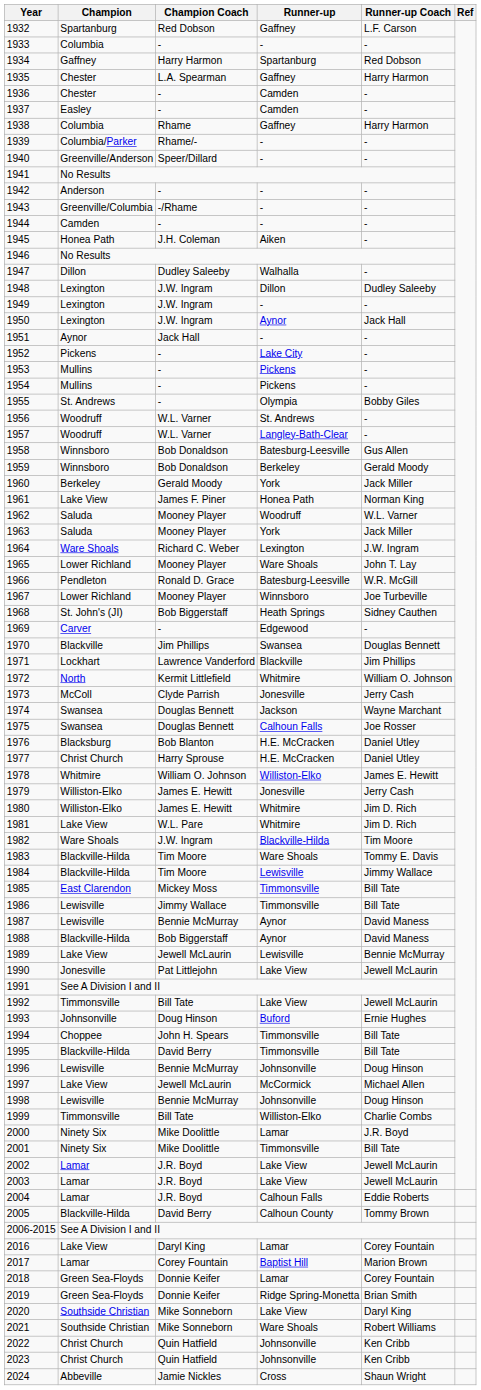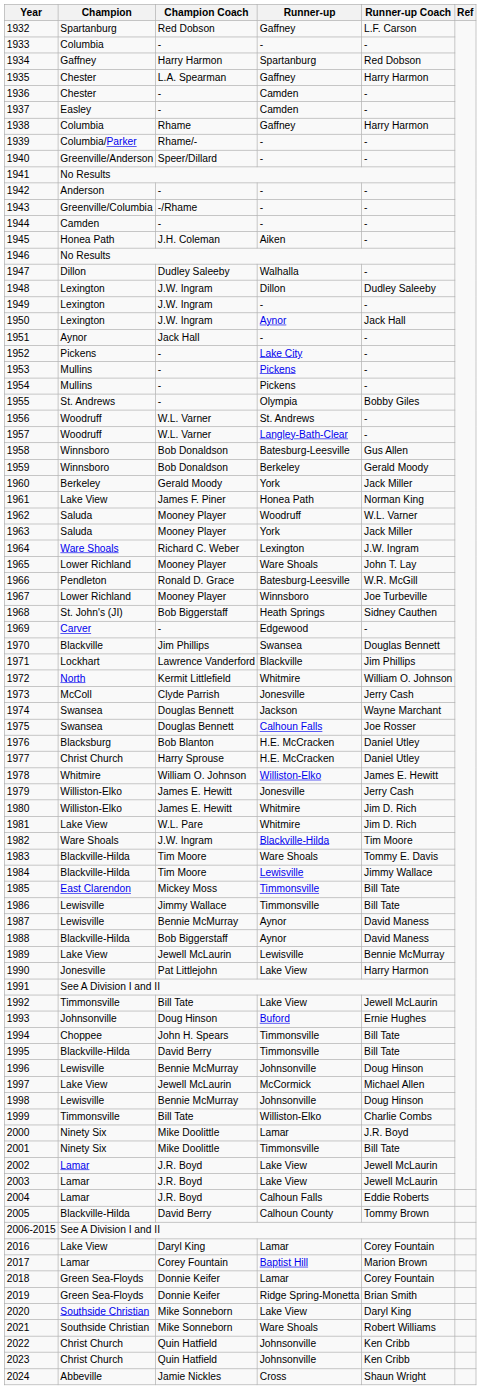 <table class="wikitable sortable">
 <tr>
 <th scope="col">Year</th>
 <th scope="col">Champion</th>
 <th scope="col">Champion Coach</th>
 <th scope="col">Runner-up</th>
 <th scope="col">Runner-up Coach</th>
 <th scope="col">Ref</th>
 </tr>
 <tr>
 <td>1932</td>
 <td>Spartanburg</td>
 <td>Red Dobson</td>
 <td>Gaffney</td>
 <td>L.F. Carson</td>
 </tr>
 <tr>
 <td>1933</td>
 <td>Columbia</td>
 <td>-</td>
 <td>-</td>
 <td>-</td>
 </tr>
 <tr>
 <td>1934</td>
 <td>Gaffney</td>
 <td>Harry Harmon</td>
 <td>Spartanburg</td>
 <td>Red Dobson</td>
 </tr>
 <tr>
 <td>1935</td>
 <td>Chester</td>
 <td>L.A. Spearman</td>
 <td>Gaffney</td>
 <td>Harry Harmon</td>
 </tr>
 <tr>
 <td>1936</td>
 <td>Chester</td>
 <td>-</td>
 <td>Camden</td>
 <td>-</td>
 </tr>
 <tr>
 <td>1937</td>
 <td>Easley</td>
 <td>-</td>
 <td>Camden</td>
 <td>-</td>
 </tr>
 <tr>
 <td>1938</td>
 <td>Columbia</td>
 <td>Rhame</td>
 <td>Gaffney</td>
 <td>Harry Harmon</td>
 </tr>
 <tr>
 <td>1939</td>
 <td>Columbia/<a href='#'>Parker</a></td>
 <td>Rhame/-</td>
 <td>-</td>
 <td>-</td>
 </tr>
 <tr>
 <td>1940</td>
 <td>Greenville/Anderson</td>
 <td>Speer/Dillard</td>
 <td>-</td>
 <td>-</td>
 </tr>
 <tr>
 <td>1941</td>
 <td colspan="4">No Results</td>
 </tr>
 <tr>
 <td>1942</td>
 <td>Anderson</td>
 <td>-</td>
 <td>-</td>
 <td>-</td>
 </tr>
 <tr>
 <td>1943</td>
 <td>Greenville/Columbia</td>
 <td>-/Rhame</td>
 <td>-</td>
 <td>-</td>
 </tr>
 <tr>
 <td>1944</td>
 <td>Camden</td>
 <td>-</td>
 <td>-</td>
 <td>-</td>
 </tr>
 <tr>
 <td>1945</td>
 <td>Honea Path</td>
 <td>J.H. Coleman</td>
 <td>Aiken</td>
 <td>-</td>
 </tr>
 <tr>
 <td>1946</td>
 <td colspan="4">No Results</td>
 </tr>
 <tr>
 <td>1947</td>
 <td>Dillon</td>
 <td>Dudley Saleeby</td>
 <td>Walhalla</td>
 <td>-</td>
 </tr>
 <tr>
 <td>1948</td>
 <td>Lexington</td>
 <td>J.W. Ingram</td>
 <td>Dillon</td>
 <td>Dudley Saleeby</td>
 </tr>
 <tr>
 <td>1949</td>
 <td>Lexington</td>
 <td>J.W. Ingram</td>
 <td>-</td>
 <td>-</td>
 </tr>
 <tr>
 <td>1950</td>
 <td>Lexington</td>
 <td>J.W. Ingram</td>
 <td><a href='#'>Aynor</a></td>
 <td>Jack Hall</td>
 </tr>
 <tr>
 <td>1951</td>
 <td>Aynor</td>
 <td>Jack Hall</td>
 <td>-</td>
 <td>-</td>
 </tr>
 <tr>
 <td>1952</td>
 <td>Pickens</td>
 <td>-</td>
 <td><a href='#'>Lake City</a></td>
 <td>-</td>
 </tr>
 <tr>
 <td>1953</td>
 <td>Mullins</td>
 <td>-</td>
 <td><a href='#'>Pickens</a></td>
 <td>-</td>
 </tr>
 <tr>
 <td>1954</td>
 <td>Mullins</td>
 <td>-</td>
 <td>Pickens</td>
 <td>-</td>
 </tr>
 <tr>
 <td>1955</td>
 <td>St. Andrews</td>
 <td>-</td>
 <td>Olympia</td>
 <td>Bobby Giles</td>
 </tr>
 <tr>
 <td>1956</td>
 <td>Woodruff</td>
 <td>W.L. Varner</td>
 <td>St. Andrews</td>
 <td>-</td>
 </tr>
 <tr>
 <td>1957</td>
 <td>Woodruff</td>
 <td>W.L. Varner</td>
 <td><a href='#'>Langley-Bath-Clear</a></td>
 <td>-</td>
 </tr>
 <tr>
 <td>1958</td>
 <td>Winnsboro</td>
 <td>Bob Donaldson</td>
 <td>Batesburg-Leesville</td>
 <td>Gus Allen</td>
 </tr>
 <tr>
 <td>1959</td>
 <td>Winnsboro</td>
 <td>Bob Donaldson</td>
 <td>Berkeley</td>
 <td>Gerald Moody</td>
 </tr>
 <tr>
 <td>1960</td>
 <td>Berkeley</td>
 <td>Gerald Moody</td>
 <td>York</td>
 <td>Jack Miller</td>
 </tr>
 <tr>
 <td>1961</td>
 <td>Lake View</td>
 <td>James F. Piner</td>
 <td>Honea Path</td>
 <td>Norman King</td>
 </tr>
 <tr>
 <td>1962</td>
 <td>Saluda</td>
 <td>Mooney Player</td>
 <td>Woodruff</td>
 <td>W.L. Varner</td>
 </tr>
 <tr>
 <td>1963</td>
 <td>Saluda</td>
 <td>Mooney Player</td>
 <td>York</td>
 <td>Jack Miller</td>
 </tr>
 <tr>
 <td>1964</td>
 <td><a href='#'>Ware Shoals</a></td>
 <td>Richard C. Weber</td>
 <td>Lexington</td>
 <td>J.W. Ingram</td>
 </tr>
 <tr>
 <td>1965</td>
 <td>Lower Richland</td>
 <td>Mooney Player</td>
 <td>Ware Shoals</td>
 <td>John T. Lay</td>
 </tr>
 <tr>
 <td>1966</td>
 <td>Pendleton</td>
 <td>Ronald D. Grace</td>
 <td>Batesburg-Leesville</td>
 <td>W.R. McGill</td>
 </tr>
 <tr>
 <td>1967</td>
 <td>Lower Richland</td>
 <td>Mooney Player</td>
 <td>Winnsboro</td>
 <td>Joe Turbeville</td>
 </tr>
 <tr>
 <td>1968</td>
 <td>St. John's (JI)</td>
 <td>Bob Biggerstaff</td>
 <td>Heath Springs</td>
 <td>Sidney Cauthen</td>
 </tr>
 <tr>
 <td>1969</td>
 <td><a href='#'>Carver</a></td>
 <td>-</td>
 <td>Edgewood</td>
 <td>-</td>
 </tr>
 <tr>
 <td>1970</td>
 <td>Blackville</td>
 <td>Jim Phillips</td>
 <td>Swansea</td>
 <td>Douglas Bennett</td>
 </tr>
 <tr>
 <td>1971</td>
 <td>Lockhart</td>
 <td>Lawrence Vanderford</td>
 <td>Blackville</td>
 <td>Jim Phillips</td>
 </tr>
 <tr>
 <td>1972</td>
 <td><a href='#'>North</a></td>
 <td>Kermit Littlefield</td>
 <td>Whitmire</td>
 <td>William O. Johnson</td>
 </tr>
 <tr>
 <td>1973</td>
 <td>McColl</td>
 <td>Clyde Parrish</td>
 <td>Jonesville</td>
 <td>Jerry Cash</td>
 </tr>
 <tr>
 <td>1974</td>
 <td>Swansea</td>
 <td>Douglas Bennett</td>
 <td>Jackson</td>
 <td>Wayne Marchant</td>
 </tr>
 <tr>
 <td>1975</td>
 <td>Swansea</td>
 <td>Douglas Bennett</td>
 <td><a href='#'>Calhoun Falls</a></td>
 <td>Joe Rosser</td>
 </tr>
 <tr>
 <td>1976</td>
 <td>Blacksburg</td>
 <td>Bob Blanton</td>
 <td>H.E. McCracken</td>
 <td>Daniel Utley</td>
 </tr>
 <tr>
 <td>1977</td>
 <td>Christ Church</td>
 <td>Harry Sprouse</td>
 <td>H.E. McCracken</td>
 <td>Daniel Utley</td>
 </tr>
 <tr>
 <td>1978</td>
 <td>Whitmire</td>
 <td>William O. Johnson</td>
 <td><a href='#'>Williston-Elko</a></td>
 <td>James E. Hewitt</td>
 </tr>
 <tr>
 <td>1979</td>
 <td>Williston-Elko</td>
 <td>James E. Hewitt</td>
 <td>Jonesville</td>
 <td>Jerry Cash</td>
 </tr>
 <tr>
 <td>1980</td>
 <td>Williston-Elko</td>
 <td>James E. Hewitt</td>
 <td>Whitmire</td>
 <td>Jim D. Rich</td>
 </tr>
 <tr>
 <td>1981</td>
 <td>Lake View</td>
 <td>W.L. Pare</td>
 <td>Whitmire</td>
 <td>Jim D. Rich</td>
 </tr>
 <tr>
 <td>1982</td>
 <td>Ware Shoals</td>
 <td>J.W. Ingram</td>
 <td><a href='#'>Blackville-Hilda</a></td>
 <td>Tim Moore</td>
 </tr>
 <tr>
 <td>1983</td>
 <td>Blackville-Hilda</td>
 <td>Tim Moore</td>
 <td>Ware Shoals</td>
 <td>Tommy E. Davis</td>
 </tr>
 <tr>
 <td>1984</td>
 <td>Blackville-Hilda</td>
 <td>Tim Moore</td>
 <td><a href='#'>Lewisville</a></td>
 <td>Jimmy Wallace</td>
 </tr>
 <tr>
 <td>1985</td>
 <td><a href='#'>East Clarendon</a></td>
 <td>Mickey Moss</td>
 <td><a href='#'>Timmonsville</a></td>
 <td>Bill Tate</td>
 </tr>
 <tr>
 <td>1986</td>
 <td>Lewisville</td>
 <td>Jimmy Wallace</td>
 <td>Timmonsville</td>
 <td>Bill Tate</td>
 </tr>
 <tr>
 <td>1987</td>
 <td>Lewisville</td>
 <td>Bennie McMurray</td>
 <td>Aynor</td>
 <td>David Maness</td>
 </tr>
 <tr>
 <td>1988</td>
 <td>Blackville-Hilda</td>
 <td>Bob Biggerstaff</td>
 <td>Aynor</td>
 <td>David Maness</td>
 </tr>
 <tr>
 <td>1989</td>
 <td>Lake View</td>
 <td>Jewell McLaurin</td>
 <td>Lewisville</td>
 <td>Bennie McMurray</td>
 </tr>
 <tr>
 <td>1990</td>
 <td>Jonesville</td>
 <td>Pat Littlejohn</td>
 <td>Lake View</td>
-<td>Jewell McLaurin</td>
+<td>Harry Harmon</td>
 </tr>
 <tr>
 <td>1991</td>
 <td colspan="4">See A Division I and II</td>
 </tr>
 <tr>
 <td>1992</td>
 <td>Timmonsville</td>
 <td>Bill Tate</td>
 <td>Lake View</td>
 <td>Jewell McLaurin</td>
 </tr>
 <tr>
 <td>1993</td>
 <td>Johnsonville</td>
 <td>Doug Hinson</td>
 <td><a href='#'>Buford</a></td>
 <td>Ernie Hughes</td>
 </tr>
 <tr>
 <td>1994</td>
 <td>Choppee</td>
 <td>John H. Spears</td>
 <td>Timmonsville</td>
 <td>Bill Tate</td>
 </tr>
 <tr>
 <td>1995</td>
 <td>Blackville-Hilda</td>
 <td>David Berry</td>
 <td>Timmonsville</td>
 <td>Bill Tate</td>
 </tr>
 <tr>
 <td>1996</td>
 <td>Lewisville</td>
 <td>Bennie McMurray</td>
 <td>Johnsonville</td>
 <td>Doug Hinson</td>
 </tr>
 <tr>
 <td>1997</td>
 <td>Lake View</td>
 <td>Jewell McLaurin</td>
 <td>McCormick</td>
 <td>Michael Allen</td>
 </tr>
 <tr>
 <td>1998</td>
 <td>Lewisville</td>
 <td>Bennie McMurray</td>
 <td>Johnsonville</td>
 <td>Doug Hinson</td>
 </tr>
 <tr>
 <td>1999</td>
 <td>Timmonsville</td>
 <td>Bill Tate</td>
 <td>Williston-Elko</td>
 <td>Charlie Combs</td>
 </tr>
 <tr>
 <td>2000</td>
 <td>Ninety Six</td>
 <td>Mike Doolittle</td>
 <td>Lamar</td>
 <td>J.R. Boyd</td>
 </tr>
 <tr>
 <td>2001</td>
 <td>Ninety Six</td>
 <td>Mike Doolittle</td>
 <td>Timmonsville</td>
 <td>Bill Tate</td>
 </tr>
 <tr>
 <td>2002</td>
 <td><a href='#'>Lamar</a></td>
 <td>J.R. Boyd</td>
 <td>Lake View</td>
 <td>Jewell McLaurin</td>
 </tr>
 <tr>
 <td>2003</td>
 <td>Lamar</td>
 <td>J.R. Boyd</td>
 <td>Lake View</td>
 <td>Jewell McLaurin</td>
 </tr>
 <tr>
 <td>2004</td>
 <td>Lamar</td>
 <td>J.R. Boyd</td>
 <td>Calhoun Falls</td>
 <td>Eddie Roberts</td>
 <td></td>
 </tr>
 <tr>
 <td>2005</td>
 <td>Blackville-Hilda</td>
 <td>David Berry</td>
 <td>Calhoun County</td>
 <td>Tommy Brown</td>
 <td></td>
 </tr>
 <tr>
 <td>2006-2015</td>
 <td colspan="4">See A Division I and II</td>
 </tr>
 <tr>
 <td>2016</td>
 <td>Lake View</td>
 <td>Daryl King</td>
 <td>Lamar</td>
 <td>Corey Fountain</td>
 <td></td>
 </tr>
 <tr>
 <td>2017</td>
 <td>Lamar</td>
 <td>Corey Fountain</td>
 <td><a href='#'>Baptist Hill</a></td>
 <td>Marion Brown</td>
 <td></td>
 </tr>
 <tr>
 <td>2018</td>
 <td>Green Sea-Floyds</td>
 <td>Donnie Keifer</td>
 <td>Lamar</td>
 <td>Corey Fountain</td>
 <td></td>
 </tr>
 <tr>
 <td>2019</td>
 <td>Green Sea-Floyds</td>
 <td>Donnie Keifer</td>
 <td>Ridge Spring-Monetta</td>
 <td>Brian Smith</td>
 <td></td>
 </tr>
 <tr>
 <td>2020</td>
 <td><a href='#'>Southside Christian</a></td>
 <td>Mike Sonneborn</td>
 <td>Lake View</td>
 <td>Daryl King</td>
 <td></td>
 </tr>
 <tr>
 <td>2021</td>
 <td>Southside Christian</td>
 <td>Mike Sonneborn</td>
 <td>Ware Shoals</td>
 <td>Robert Williams</td>
 <td></td>
 </tr>
 <tr>
 <td>2022</td>
 <td>Christ Church</td>
 <td>Quin Hatfield</td>
 <td>Johnsonville</td>
 <td>Ken Cribb</td>
 <td></td>
 </tr>
 <tr>
 <td>2023</td>
 <td>Christ Church</td>
 <td>Quin Hatfield</td>
 <td>Johnsonville</td>
 <td>Ken Cribb</td>
 <td></td>
 </tr>
 <tr>
 <td>2024</td>
 <td>Abbeville</td>
 <td>Jamie Nickles</td>
 <td>Cross</td>
 <td>Shaun Wright</td>
 <td></td>
 </tr>
 </table>
